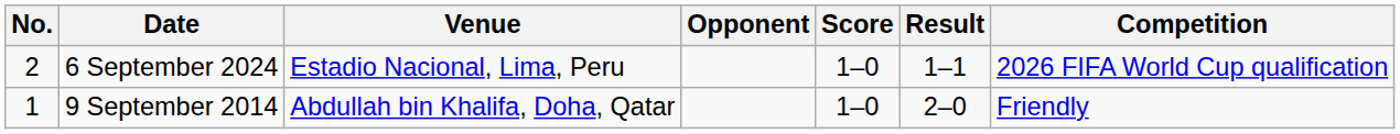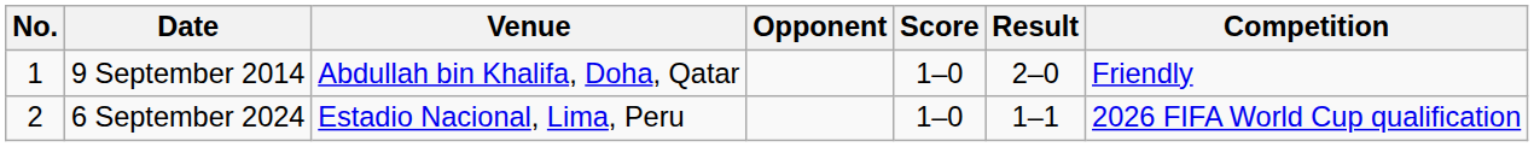 <table class="wikitable sortable">
 <tr>
 <th scope="col">No.</th>
 <th scope="col">Date</th>
 <th scope="col">Venue</th>
 <th scope="col">Opponent</th>
 <th scope="col">Score</th>
 <th scope="col">Result</th>
 <th scope="col">Competition</th>
 </tr>
 <tr>
+<td align="center">1</td>
+<td>9 September 2014</td>
+<td><a href='#'>Abdullah bin Khalifa</a>, <a href='#'>Doha</a>, Qatar</td>
+<td></td>
+<td align="center">1–0</td>
+<td align="center">2–0</td>
+<td><a href='#'>Friendly</a></td>
+</tr>
+<tr>
 <td align="center">2</td>
 <td>6 September 2024</td>
 <td><a href='#'>Estadio Nacional</a>, <a href='#'>Lima</a>, Peru</td>
 <td></td>
 <td align="center">1–0</td>
 <td align="center">1–1</td>
 <td><a href='#'>2026 FIFA World Cup qualification</a></td>
 </tr>
-<tr>
-<td align="center">1</td>
-<td>9 September 2014</td>
-<td><a href='#'>Abdullah bin Khalifa</a>, <a href='#'>Doha</a>, Qatar</td>
-<td></td>
-<td align="center">1–0</td>
-<td align="center">2–0</td>
-<td><a href='#'>Friendly</a></td>
-</tr>
 </table>
